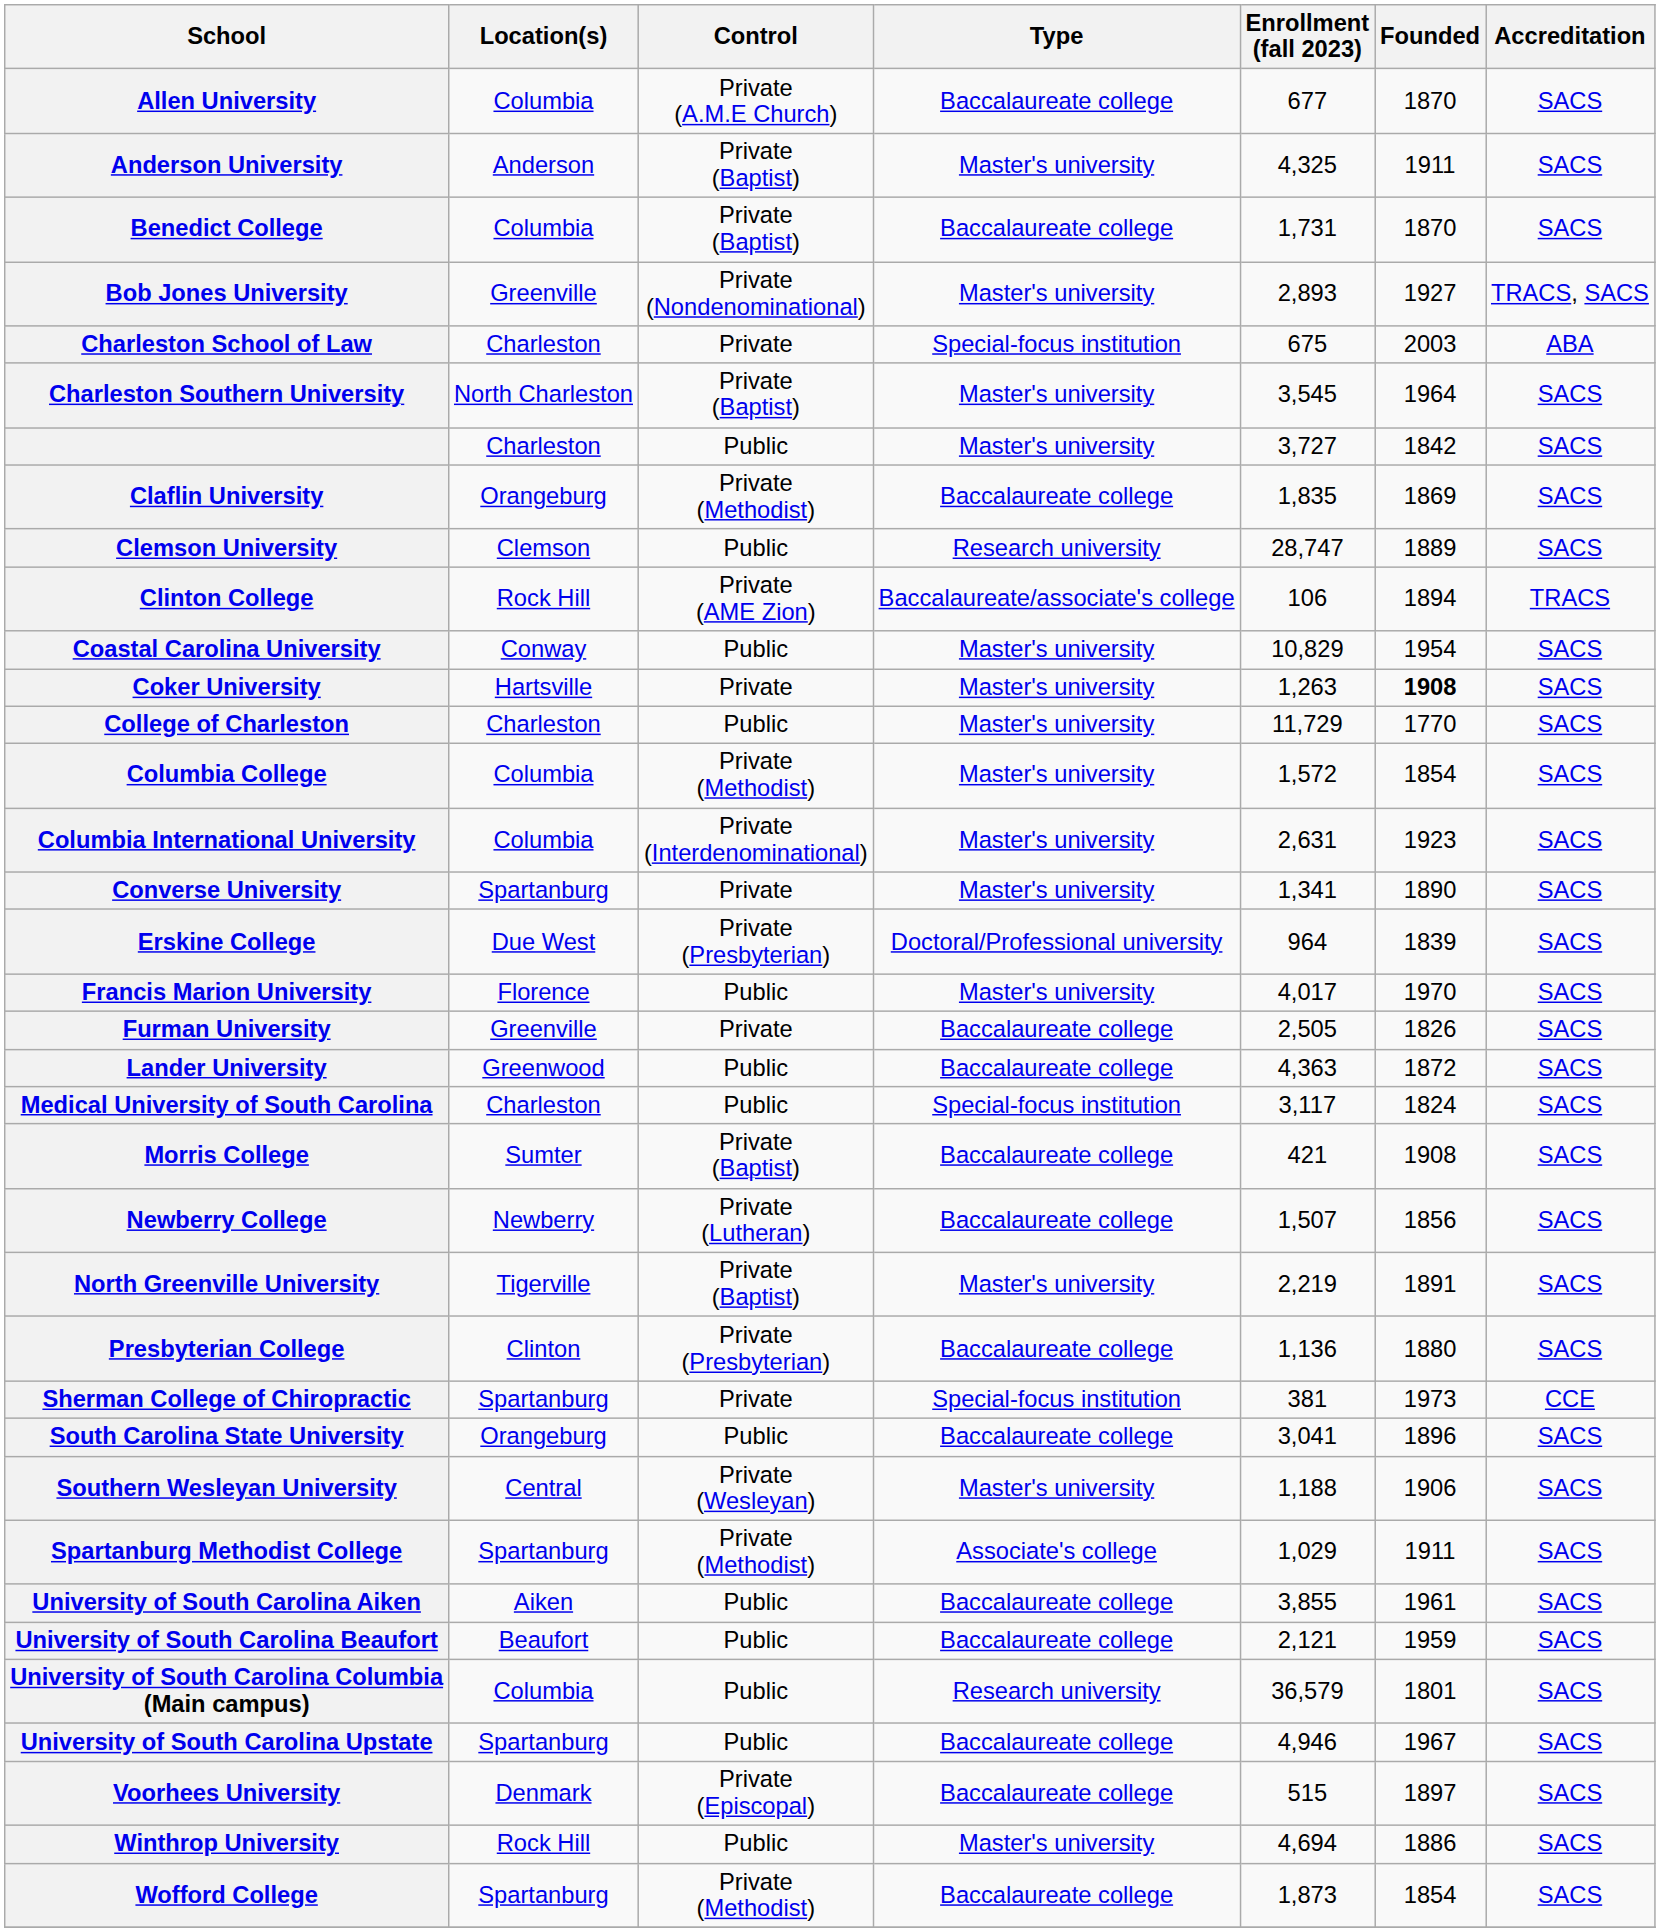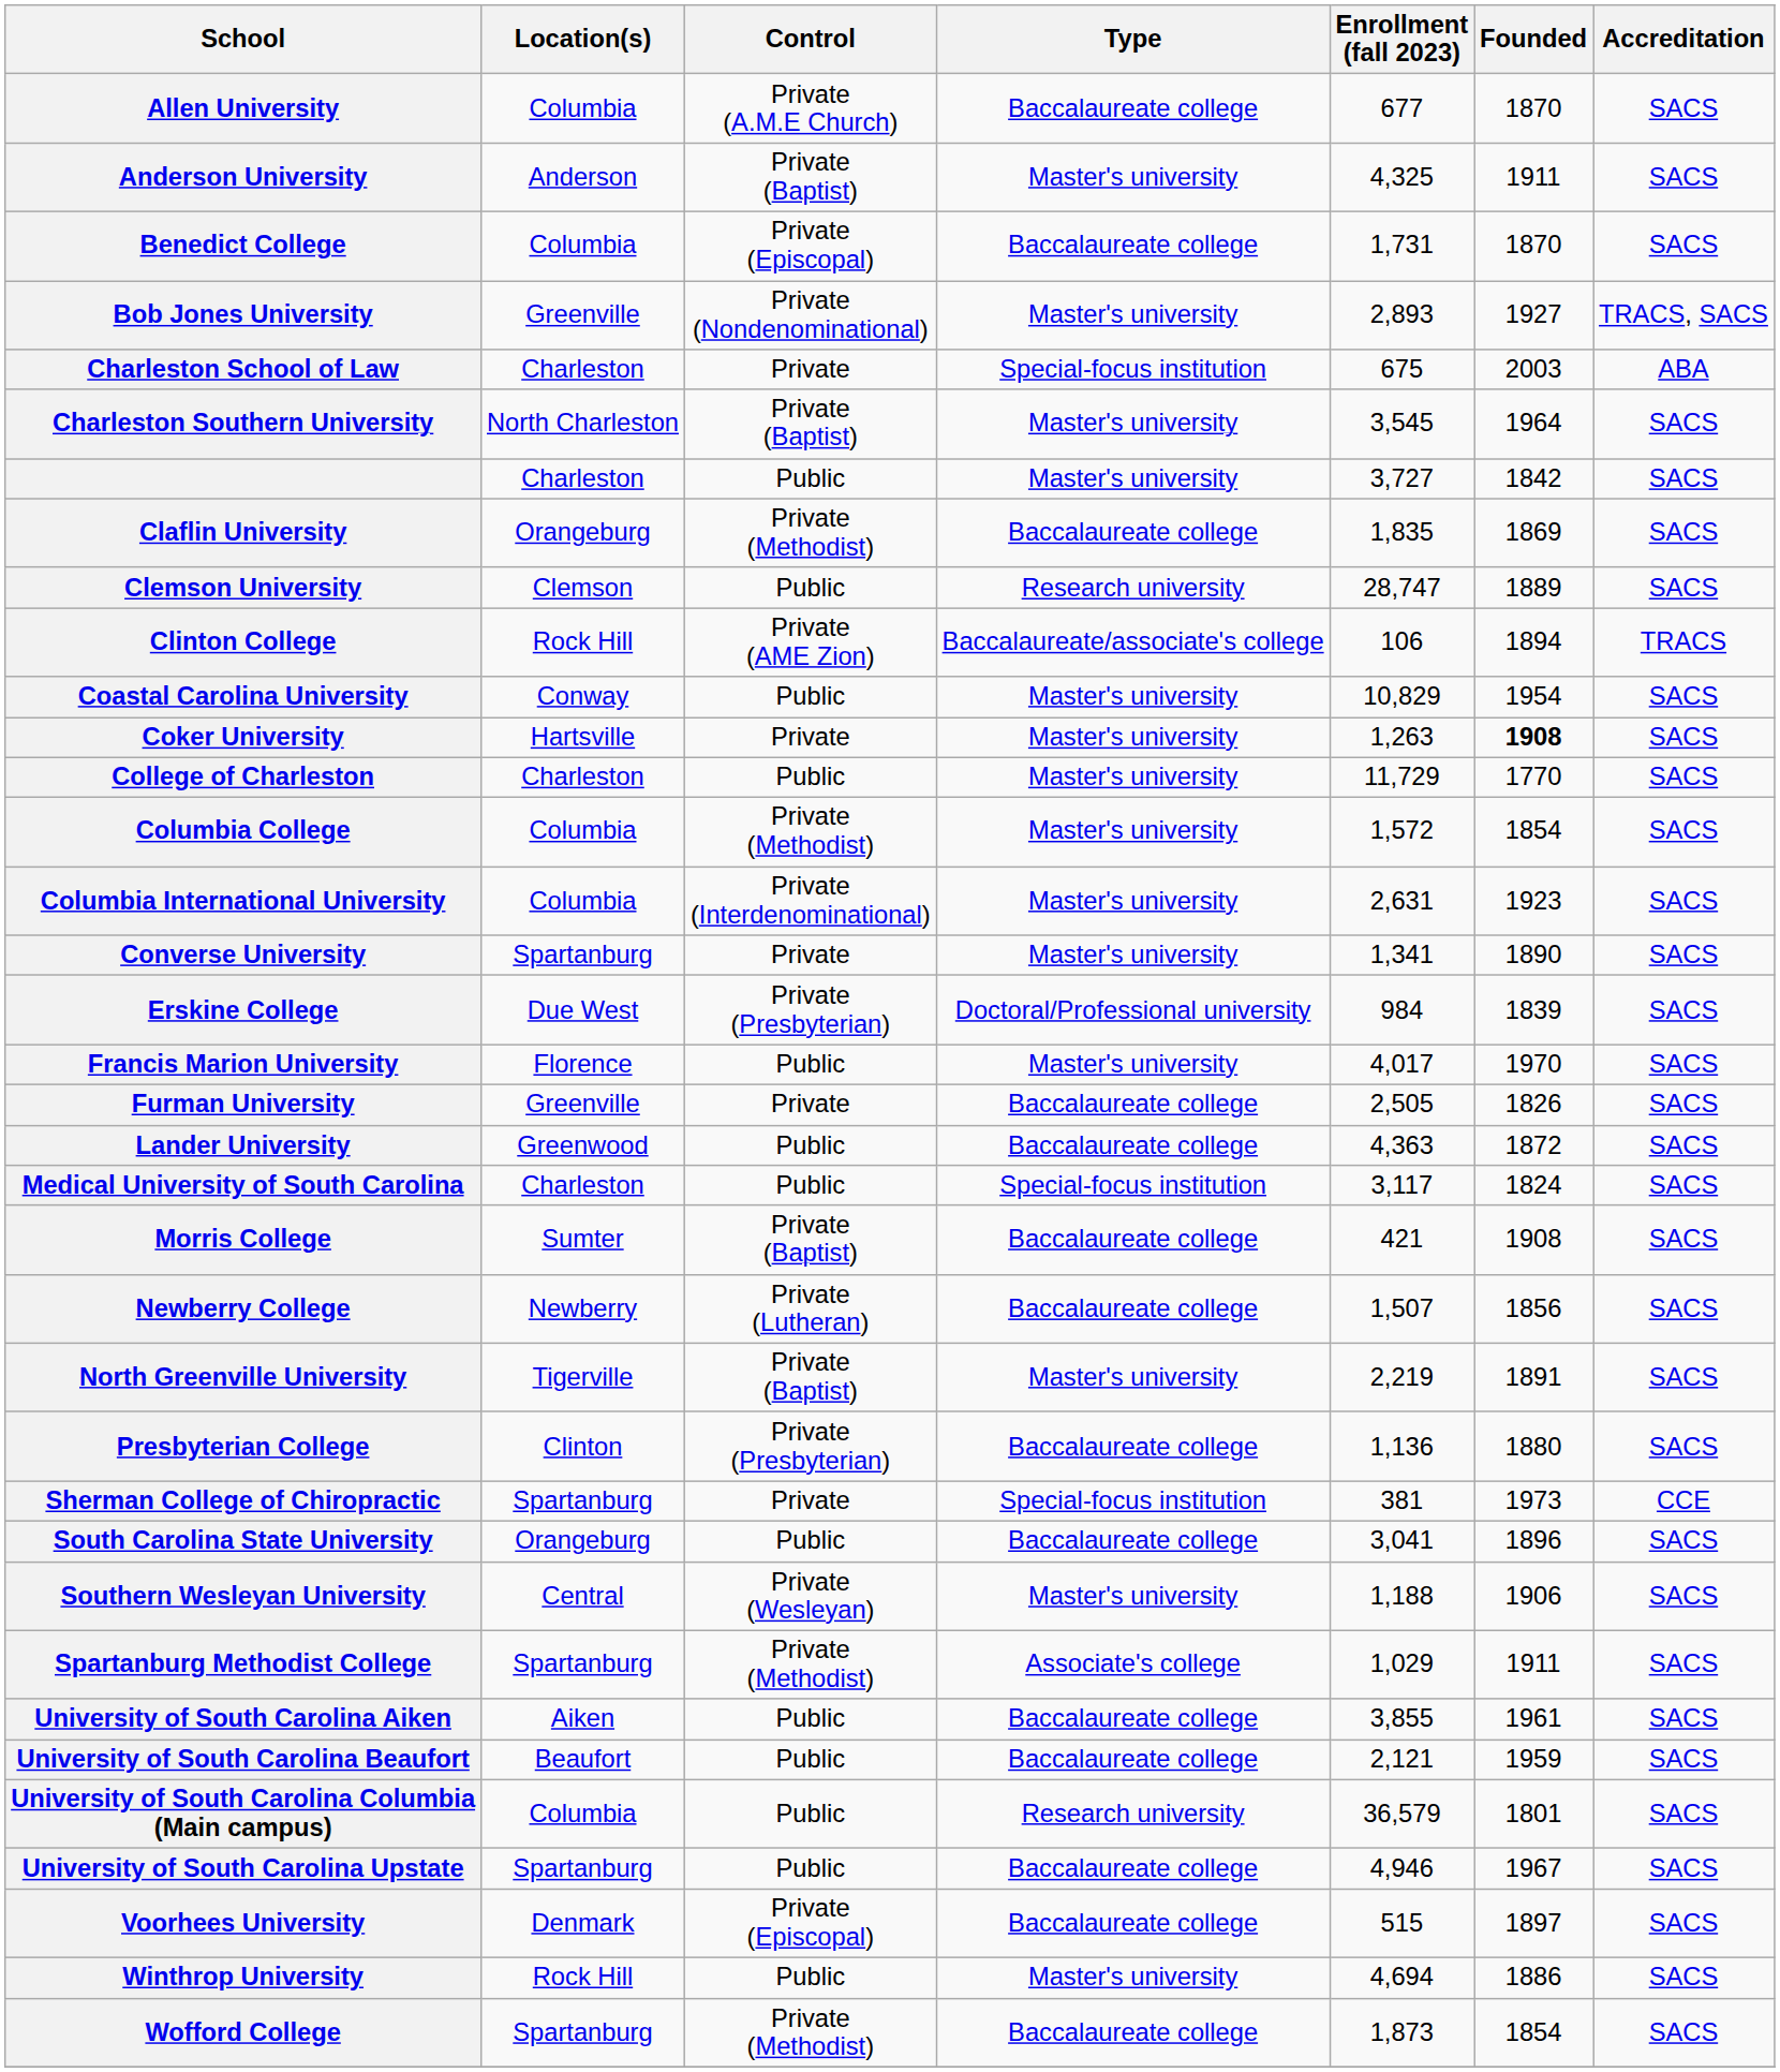 <table class="wikitable sortable plainrowheaders" style="text-align:left;">
 <tr>
 <th scope="col">School</th>
 <th scope="col">Location(s)</th>
 <th scope="col">Control</th>
 <th scope="col">Type</th>
 <th>Enrollment<br>(fall 2023)</th>
 <th scope="col">Founded</th>
 <th scope="col">Accreditation</th>
 </tr>
 <tr>
 <th scope="row"><a href='#'>Allen University</a></th>
 <td align="center"><a href='#'>Columbia</a></td>
 <td align="center">Private<br>(<a href='#'>A.M.E Church</a>)</td>
 <td align="center"><a href='#'>Baccalaureate college</a></td>
 <td align="center">677</td>
 <td align="center">1870</td>
 <td align="center"><a href='#'>SACS</a></td>
 </tr>
 <tr>
 <th scope="row"><a href='#'>Anderson University</a></th>
 <td align="center"><a href='#'>Anderson</a></td>
 <td align="center">Private<br>(<a href='#'>Baptist</a>)</td>
 <td align="center"><a href='#'>Master's university</a></td>
 <td align="center">4,325</td>
 <td align="center">1911</td>
 <td align="center"><a href='#'>SACS</a></td>
 </tr>
 <tr>
 <th scope="row"><a href='#'>Benedict College</a></th>
 <td align="center"><a href='#'>Columbia</a></td>
-<td align="center">Private<br>(<a href='#'>Baptist</a>)</td>
+<td align="center">Private<br>(<a href='#'>Episcopal</a>)</td>
 <td align="center"><a href='#'>Baccalaureate college</a></td>
 <td align="center">1,731</td>
 <td align="center">1870</td>
 <td align="center"><a href='#'>SACS</a></td>
 </tr>
 <tr>
 <th scope="row"><a href='#'>Bob Jones University</a></th>
 <td align="center"><a href='#'>Greenville</a></td>
 <td align="center">Private<br>(<a href='#'>Nondenominational</a>)</td>
 <td align="center"><a href='#'>Master's university</a></td>
 <td align="center">2,893</td>
 <td align="center">1927</td>
 <td align="center"><a href='#'>TRACS</a>, <a href='#'>SACS</a></td>
 </tr>
 <tr>
 <th scope="row"><a href='#'>Charleston School of Law</a></th>
 <td align="center"><a href='#'>Charleston</a></td>
 <td align="center">Private</td>
 <td align="center"><a href='#'>Special-focus institution</a></td>
 <td align="center">675</td>
 <td align="center">2003</td>
 <td align="center"><a href='#'>ABA</a></td>
 </tr>
 <tr>
 <th scope="row"><a href='#'>Charleston Southern University</a></th>
 <td align="center"><a href='#'>North Charleston</a></td>
 <td align="center">Private<br>(<a href='#'>Baptist</a>)</td>
 <td align="center"><a href='#'>Master's university</a></td>
 <td align="center">3,545</td>
 <td align="center">1964</td>
 <td align="center"><a href='#'>SACS</a></td>
 </tr>
 <tr>
 <th scope="row"></th>
 <td align="center"><a href='#'>Charleston</a></td>
 <td align="center">Public</td>
 <td align="center"><a href='#'>Master's university</a></td>
 <td align="center">3,727</td>
 <td align="center">1842</td>
 <td align="center"><a href='#'>SACS</a></td>
 </tr>
 <tr>
 <th scope="row"><a href='#'>Claflin University</a></th>
 <td align="center"><a href='#'>Orangeburg</a></td>
 <td align="center">Private<br>(<a href='#'>Methodist</a>)</td>
 <td align="center"><a href='#'>Baccalaureate college</a></td>
 <td align="center">1,835</td>
 <td align="center">1869</td>
 <td align="center"><a href='#'>SACS</a></td>
 </tr>
 <tr>
 <th scope="row"><a href='#'>Clemson University</a></th>
 <td align="center"><a href='#'>Clemson</a></td>
 <td align="center">Public</td>
 <td align="center"><a href='#'>Research university</a></td>
 <td align="center">28,747</td>
 <td align="center">1889</td>
 <td align="center"><a href='#'>SACS</a></td>
 </tr>
 <tr>
 <th scope="row"><a href='#'>Clinton College</a></th>
 <td align="center"><a href='#'>Rock Hill</a></td>
 <td align="center">Private<br>(<a href='#'>AME Zion</a>)</td>
 <td align="center"><a href='#'>Baccalaureate/associate's college</a></td>
 <td align="center">106</td>
 <td align="center">1894</td>
 <td align="center"><a href='#'>TRACS</a></td>
 </tr>
 <tr>
 <th scope="row"><a href='#'>Coastal Carolina University</a></th>
 <td align="center"><a href='#'>Conway</a></td>
 <td align="center">Public</td>
 <td align="center"><a href='#'>Master's university</a></td>
 <td align="center">10,829</td>
 <td align="center">1954</td>
 <td align="center"><a href='#'>SACS</a></td>
 </tr>
 <tr>
 <th scope="row"><a href='#'>Coker University</a></th>
 <td align="center"><a href='#'>Hartsville</a></td>
 <td align="center">Private</td>
 <td align="center"><a href='#'>Master's university</a></td>
 <td align="center">1,263</td>
 <td align="center"><strong>1908</strong></td>
 <td align="center"><a href='#'>SACS</a></td>
 </tr>
 <tr>
 <th scope="row"><a href='#'>College of Charleston</a></th>
 <td align="center"><a href='#'>Charleston</a></td>
 <td align="center">Public</td>
 <td align="center"><a href='#'>Master's university</a></td>
 <td align="center">11,729</td>
 <td align="center">1770</td>
 <td align="center"><a href='#'>SACS</a></td>
 </tr>
 <tr>
 <th scope="row"><a href='#'>Columbia College</a></th>
 <td align="center"><a href='#'>Columbia</a></td>
 <td align="center">Private<br>(<a href='#'>Methodist</a>)</td>
 <td align="center"><a href='#'>Master's university</a></td>
 <td align="center">1,572</td>
 <td align="center">1854</td>
 <td align="center"><a href='#'>SACS</a></td>
 </tr>
 <tr>
 <th scope="row"><a href='#'>Columbia International University</a></th>
 <td align="center"><a href='#'>Columbia</a></td>
 <td align="center">Private<br>(<a href='#'>Interdenominational</a>)</td>
 <td align="center"><a href='#'>Master's university</a></td>
 <td align="center">2,631</td>
 <td align="center">1923</td>
 <td align="center"><a href='#'>SACS</a></td>
 </tr>
 <tr>
 <th scope="row"><a href='#'>Converse University</a></th>
 <td align="center"><a href='#'>Spartanburg</a></td>
 <td align="center">Private</td>
 <td align="center"><a href='#'>Master's university</a></td>
 <td align="center">1,341</td>
 <td align="center">1890</td>
 <td align="center"><a href='#'>SACS</a></td>
 </tr>
 <tr>
 <th scope="row"><a href='#'>Erskine College</a></th>
 <td align="center"><a href='#'>Due West</a></td>
 <td align="center">Private<br>(<a href='#'>Presbyterian</a>)</td>
 <td align="center"><a href='#'>Doctoral/Professional university</a></td>
-<td align="center">964</td>
+<td align="center">984</td>
 <td align="center">1839</td>
 <td align="center"><a href='#'>SACS</a></td>
 </tr>
 <tr>
 <th scope="row"><a href='#'>Francis Marion University</a></th>
 <td align="center"><a href='#'>Florence</a></td>
 <td align="center">Public</td>
 <td align="center"><a href='#'>Master's university</a></td>
 <td align="center">4,017</td>
 <td align="center">1970</td>
 <td align="center"><a href='#'>SACS</a></td>
 </tr>
 <tr>
 <th scope="row"><a href='#'>Furman University</a></th>
 <td align="center"><a href='#'>Greenville</a></td>
 <td align="center">Private</td>
 <td align="center"><a href='#'>Baccalaureate college</a></td>
 <td align="center">2,505</td>
 <td align="center">1826</td>
 <td align="center"><a href='#'>SACS</a></td>
 </tr>
 <tr>
 <th scope="row"><a href='#'>Lander University</a></th>
 <td align="center"><a href='#'>Greenwood</a></td>
 <td align="center">Public</td>
 <td align="center"><a href='#'>Baccalaureate college</a></td>
 <td align="center">4,363</td>
 <td align="center">1872</td>
 <td align="center"><a href='#'>SACS</a></td>
 </tr>
 <tr>
 <th scope="row"><a href='#'>Medical University of South Carolina</a></th>
 <td align="center"><a href='#'>Charleston</a></td>
 <td align="center">Public</td>
 <td align="center"><a href='#'>Special-focus institution</a></td>
 <td align="center">3,117</td>
 <td align="center">1824</td>
 <td align="center"><a href='#'>SACS</a></td>
 </tr>
 <tr>
 <th scope="row"><a href='#'>Morris College</a></th>
 <td align="center"><a href='#'>Sumter</a></td>
 <td align="center">Private<br>(<a href='#'>Baptist</a>)</td>
 <td align="center"><a href='#'>Baccalaureate college</a></td>
 <td align="center">421</td>
 <td align="center">1908</td>
 <td align="center"><a href='#'>SACS</a></td>
 </tr>
 <tr>
 <th scope="row"><a href='#'>Newberry College</a></th>
 <td align="center"><a href='#'>Newberry</a></td>
 <td align="center">Private<br>(<a href='#'>Lutheran</a>)</td>
 <td align="center"><a href='#'>Baccalaureate college</a></td>
 <td align="center">1,507</td>
 <td align="center">1856</td>
 <td align="center"><a href='#'>SACS</a></td>
 </tr>
 <tr>
 <th scope="row"><a href='#'>North Greenville University</a></th>
 <td align="center"><a href='#'>Tigerville</a></td>
 <td align="center">Private<br>(<a href='#'>Baptist</a>)</td>
 <td align="center"><a href='#'>Master's university</a></td>
 <td align="center">2,219</td>
 <td align="center">1891</td>
 <td align="center"><a href='#'>SACS</a></td>
 </tr>
 <tr>
 <th scope="row"><a href='#'>Presbyterian College</a></th>
 <td align="center"><a href='#'>Clinton</a></td>
 <td align="center">Private<br>(<a href='#'>Presbyterian</a>)</td>
 <td align="center"><a href='#'>Baccalaureate college</a></td>
 <td align="center">1,136</td>
 <td align="center">1880</td>
 <td align="center"><a href='#'>SACS</a></td>
 </tr>
 <tr>
 <th scope="row"><a href='#'>Sherman College of Chiropractic</a></th>
 <td align="center"><a href='#'>Spartanburg</a></td>
 <td align="center">Private</td>
 <td align="center"><a href='#'>Special-focus institution</a></td>
 <td align="center">381</td>
 <td align="center">1973</td>
 <td align="center"><a href='#'>CCE</a></td>
 </tr>
 <tr>
 <th scope="row"><a href='#'>South Carolina State University</a></th>
 <td align="center"><a href='#'>Orangeburg</a></td>
 <td align="center">Public</td>
 <td align="center"><a href='#'>Baccalaureate college</a></td>
 <td align="center">3,041</td>
 <td align="center">1896</td>
 <td align="center"><a href='#'>SACS</a></td>
 </tr>
 <tr>
 <th scope="row"><a href='#'>Southern Wesleyan University</a></th>
 <td align="center"><a href='#'>Central</a></td>
 <td align="center">Private<br>(<a href='#'>Wesleyan</a>)</td>
 <td align="center"><a href='#'>Master's university</a></td>
 <td align="center">1,188</td>
 <td align="center">1906</td>
 <td align="center"><a href='#'>SACS</a></td>
 </tr>
 <tr>
 <th scope="row"><a href='#'>Spartanburg Methodist College</a></th>
 <td align="center"><a href='#'>Spartanburg</a></td>
 <td align="center">Private<br>(<a href='#'>Methodist</a>)</td>
 <td align="center"><a href='#'>Associate's college</a></td>
 <td align="center">1,029</td>
 <td align="center">1911</td>
 <td align="center"><a href='#'>SACS</a></td>
 </tr>
 <tr>
 <th scope="row"><a href='#'>University of South Carolina Aiken</a></th>
 <td align="center"><a href='#'>Aiken</a></td>
 <td align="center">Public</td>
 <td align="center"><a href='#'>Baccalaureate college</a></td>
 <td align="center">3,855</td>
 <td align="center">1961</td>
 <td align="center"><a href='#'>SACS</a></td>
 </tr>
 <tr>
 <th scope="row"><a href='#'>University of South Carolina Beaufort</a></th>
 <td align="center"><a href='#'>Beaufort</a></td>
 <td align="center">Public</td>
 <td align="center"><a href='#'>Baccalaureate college</a></td>
 <td align="center">2,121</td>
 <td align="center">1959</td>
 <td align="center"><a href='#'>SACS</a></td>
 </tr>
 <tr>
 <th scope="row"><a href='#'>University of South Carolina Columbia</a> <br>(Main campus)</th>
 <td align="center"><a href='#'>Columbia</a></td>
 <td align="center">Public</td>
 <td align="center"><a href='#'>Research university</a></td>
 <td align="center">36,579</td>
 <td align="center">1801</td>
 <td align="center"><a href='#'>SACS</a></td>
 </tr>
 <tr>
 <th scope="row"><a href='#'>University of South Carolina Upstate</a></th>
 <td align="center"><a href='#'>Spartanburg</a></td>
 <td align="center">Public</td>
 <td align="center"><a href='#'>Baccalaureate college</a></td>
 <td align="center">4,946</td>
 <td align="center">1967</td>
 <td align="center"><a href='#'>SACS</a></td>
 </tr>
 <tr>
 <th scope="row"><a href='#'>Voorhees University</a></th>
 <td align="center"><a href='#'>Denmark</a></td>
 <td align="center">Private<br>(<a href='#'>Episcopal</a>)</td>
 <td align="center"><a href='#'>Baccalaureate college</a></td>
 <td align="center">515</td>
 <td align="center">1897</td>
 <td align="center"><a href='#'>SACS</a></td>
 </tr>
 <tr>
 <th scope="row"><a href='#'>Winthrop University</a></th>
 <td align="center"><a href='#'>Rock Hill</a></td>
 <td align="center">Public</td>
 <td align="center"><a href='#'>Master's university</a></td>
 <td align="center">4,694</td>
 <td align="center">1886</td>
 <td align="center"><a href='#'>SACS</a></td>
 </tr>
 <tr>
 <th scope="row"><a href='#'>Wofford College</a></th>
 <td align="center"><a href='#'>Spartanburg</a></td>
 <td align="center">Private<br>(<a href='#'>Methodist</a>)</td>
 <td align="center"><a href='#'>Baccalaureate college</a></td>
 <td align="center">1,873</td>
 <td align="center">1854</td>
 <td align="center"><a href='#'>SACS</a></td>
 </tr>
 <tr>
 </tr>
 </table>
